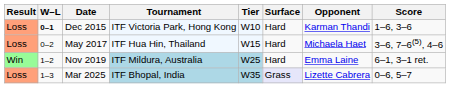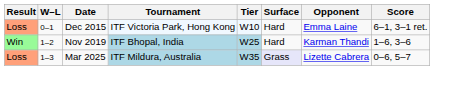 <table class="sortable wikitable">
 <tr>
 <th>Result</th>
 <th class="unsortable">W–L</th>
 <th>Date</th>
 <th>Tournament</th>
 <th>Tier</th>
 <th>Surface</th>
 <th>Opponent</th>
 <th class="unsortable">Score</th>
 </tr>
 <tr>
 <td style="background:#ffa07a;">Loss</td>
-<td><strong><small>0–1</small></strong></td>
+<td><small>0–1</small></td>
 <td>Dec 2015</td>
 <td style="background:#f0f8ff;">ITF Victoria Park, Hong Kong</td>
 <td style="background:#f0f8ff;">W10</td>
+<td>Hard</td>
+<td> <a href='#'>Emma Laine</a></td>
+<td>6–1, 3–1 ret.</td>
+</tr>
+<tr>
+<td style="background:#98fb98;">Win</td>
+<td><small>1–2</small></td>
+<td>Nov 2019</td>
+<td style="background:lightblue;">ITF Bhopal, India</td>
+<td style="background:lightblue;">W25</td>
 <td>Hard</td>
 <td> <a href='#'>Karman Thandi</a></td>
 <td>1–6, 3–6</td>
 </tr>
 <tr>
 <td style="background:#ffa07a;">Loss</td>
-<td><small>0–2</small></td>
-<td>May 2017</td>
-<td style="background:#f0f8ff;">ITF Hua Hin, Thailand</td>
-<td style="background:#f0f8ff;">W15</td>
-<td>Hard</td>
-<td> <a href='#'>Michaela Haet</a></td>
-<td>3–6, 7–6<sup>(5)</sup>, 4–6</td>
-</tr>
-<tr>
-<td style="background:#98fb98;">Win</td>
-<td><small>1–2</small></td>
-<td>Nov 2019</td>
-<td style="background:lightblue;">ITF Mildura, Australia</td>
-<td style="background:lightblue;">W25</td>
-<td>Hard</td>
-<td> <a href='#'>Emma Laine</a></td>
-<td>6–1, 3–1 ret.</td>
-</tr>
-<tr>
-<td style="background:#ffa07a;">Loss</td>
 <td><small>1–3</small></td>
 <td>Mar 2025</td>
-<td style="background:lightblue;">ITF Bhopal, India</td>
+<td style="background:lightblue;">ITF Mildura, Australia</td>
 <td style="background:lightblue;">W35</td>
 <td style="background: lavender;">Grass</td>
 <td> <a href='#'>Lizette Cabrera</a></td>
 <td>0–6, 5–7</td>
 </tr>
 </table>
